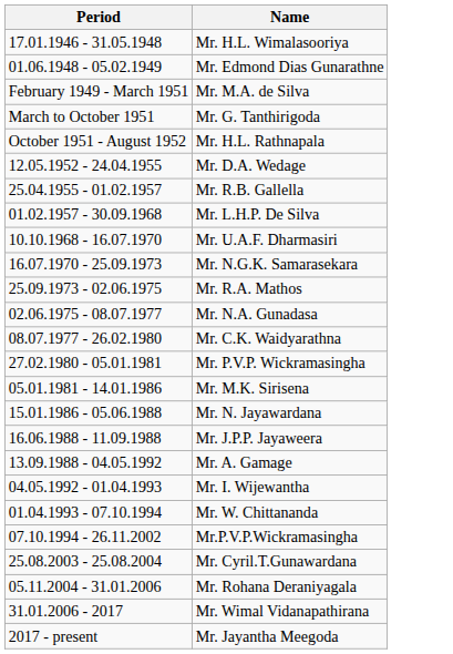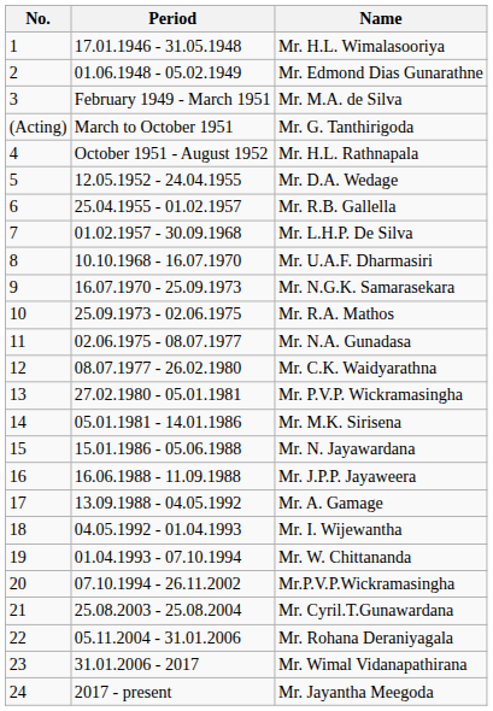 <table class="wikitable">
 <tr>
+<th>No.</th>
 <th>Period</th>
 <th>Name</th>
 </tr>
 <tr>
+<td>1</td>
 <td>17.01.1946 - 31.05.1948</td>
 <td>Mr. H.L. Wimalasooriya</td>
 </tr>
 <tr>
+<td>2</td>
 <td>01.06.1948 -  05.02.1949</td>
 <td>Mr. Edmond Dias Gunarathne</td>
 </tr>
 <tr>
+<td>3</td>
 <td>February 1949 - March 1951</td>
 <td>Mr. M.A. de Silva</td>
 </tr>
 <tr>
+<td>(Acting)</td>
 <td>March to October 1951</td>
 <td>Mr. G. Tanthirigoda</td>
 </tr>
 <tr>
+<td>4</td>
 <td>October 1951 - August 1952</td>
 <td>Mr. H.L. Rathnapala</td>
 </tr>
 <tr>
+<td>5</td>
 <td>12.05.1952 - 24.04.1955</td>
 <td>Mr. D.A. Wedage</td>
 </tr>
 <tr>
+<td>6</td>
 <td>25.04.1955 - 01.02.1957</td>
 <td>Mr. R.B. Gallella</td>
 </tr>
 <tr>
+<td>7</td>
 <td>01.02.1957 - 30.09.1968</td>
 <td>Mr. L.H.P. De Silva</td>
 </tr>
 <tr>
+<td>8</td>
 <td>10.10.1968 - 16.07.1970</td>
 <td>Mr. U.A.F. Dharmasiri</td>
 </tr>
 <tr>
+<td>9</td>
 <td>16.07.1970 - 25.09.1973</td>
 <td>Mr. N.G.K. Samarasekara</td>
 </tr>
 <tr>
+<td>10</td>
 <td>25.09.1973 - 02.06.1975</td>
 <td>Mr. R.A. Mathos</td>
 </tr>
 <tr>
+<td>11</td>
 <td>02.06.1975 - 08.07.1977</td>
 <td>Mr. N.A. Gunadasa</td>
 </tr>
 <tr>
+<td>12</td>
 <td>08.07.1977 - 26.02.1980</td>
 <td>Mr. C.K. Waidyarathna</td>
 </tr>
 <tr>
+<td>13</td>
 <td>27.02.1980 - 05.01.1981</td>
 <td>Mr. P.V.P. Wickramasingha</td>
 </tr>
 <tr>
+<td>14</td>
 <td>05.01.1981 - 14.01.1986</td>
 <td>Mr. M.K. Sirisena</td>
 </tr>
 <tr>
+<td>15</td>
 <td>15.01.1986 - 05.06.1988</td>
 <td>Mr. N. Jayawardana</td>
 </tr>
 <tr>
+<td>16</td>
 <td>16.06.1988 - 11.09.1988</td>
 <td>Mr. J.P.P. Jayaweera</td>
 </tr>
 <tr>
+<td>17</td>
 <td>13.09.1988 - 04.05.1992</td>
 <td>Mr. A. Gamage</td>
 </tr>
 <tr>
+<td>18</td>
 <td>04.05.1992 - 01.04.1993</td>
 <td>Mr. I. Wijewantha</td>
 </tr>
 <tr>
+<td>19</td>
 <td>01.04.1993 - 07.10.1994</td>
 <td>Mr. W. Chittananda</td>
 </tr>
 <tr>
+<td>20</td>
 <td>07.10.1994 - 26.11.2002</td>
 <td>Mr.P.V.P.Wickramasingha</td>
 </tr>
 <tr>
+<td>21</td>
 <td>25.08.2003  - 25.08.2004</td>
 <td>Mr. Cyril.T.Gunawardana</td>
 </tr>
 <tr>
+<td>22</td>
 <td>05.11.2004 - 31.01.2006</td>
 <td>Mr. Rohana Deraniyagala</td>
 </tr>
 <tr>
+<td>23</td>
 <td>31.01.2006 - 2017</td>
 <td>Mr. Wimal Vidanapathirana</td>
 </tr>
 <tr>
+<td>24</td>
 <td>2017 - present</td>
 <td>Mr. Jayantha Meegoda</td>
 </tr>
 </table>
